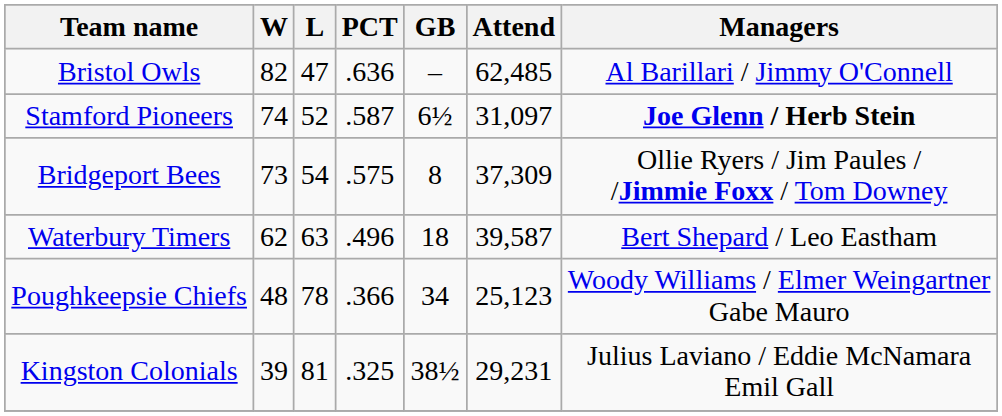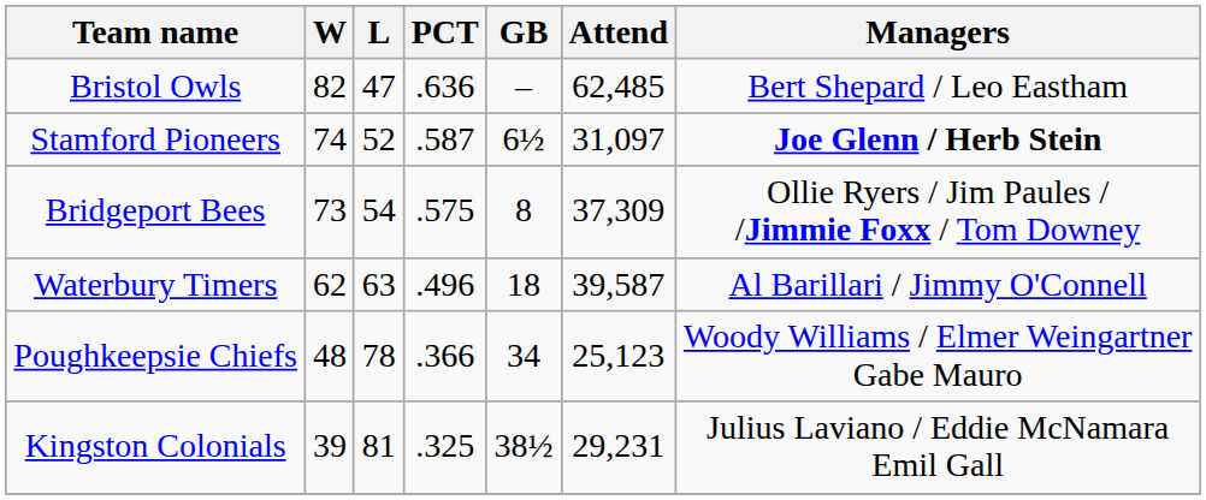 <table class="wikitable" style="text-align:center">
 <tr>
 <th>Team name</th>
 <th>W</th>
 <th>L</th>
 <th>PCT</th>
 <th>GB</th>
 <th>Attend</th>
 <th>Managers</th>
 </tr>
 <tr>
 <td><a href='#'>Bristol Owls</a></td>
 <td>82</td>
 <td>47</td>
 <td>.636</td>
 <td>–</td>
 <td>62,485</td>
-<td><a href='#'>Al Barillari</a> / <a href='#'>Jimmy O'Connell</a></td>
+<td><a href='#'>Bert Shepard</a> / Leo Eastham</td>
 </tr>
 <tr>
 <td><a href='#'>Stamford Pioneers</a></td>
 <td>74</td>
 <td>52</td>
 <td>.587</td>
 <td>6½</td>
 <td>31,097</td>
 <td><strong><a href='#'>Joe Glenn</a> / Herb Stein</strong></td>
 </tr>
 <tr>
 <td><a href='#'>Bridgeport Bees</a></td>
 <td>73</td>
 <td>54</td>
 <td>.575</td>
 <td>8</td>
 <td>37,309</td>
 <td>Ollie Ryers / Jim Paules  /<br> /<strong><a href='#'>Jimmie Foxx</a></strong> / <a href='#'>Tom Downey</a></td>
 </tr>
 <tr>
 <td><a href='#'>Waterbury Timers</a></td>
 <td>62</td>
 <td>63</td>
 <td>.496</td>
 <td>18</td>
 <td>39,587</td>
-<td><a href='#'>Bert Shepard</a> / Leo Eastham</td>
+<td><a href='#'>Al Barillari</a> / <a href='#'>Jimmy O'Connell</a></td>
 </tr>
 <tr>
 <td><a href='#'>Poughkeepsie Chiefs</a></td>
 <td>48</td>
 <td>78</td>
 <td>.366</td>
 <td>34</td>
 <td>25,123</td>
 <td><a href='#'>Woody Williams</a> / <a href='#'>Elmer Weingartner</a> <br> Gabe Mauro</td>
 </tr>
 <tr>
 <td><a href='#'>Kingston Colonials</a></td>
 <td>39</td>
 <td>81</td>
 <td>.325</td>
 <td>38½</td>
 <td>29,231</td>
 <td>Julius Laviano / Eddie McNamara <br> Emil Gall</td>
 </tr>
 <tr>
 </tr>
 </table>
